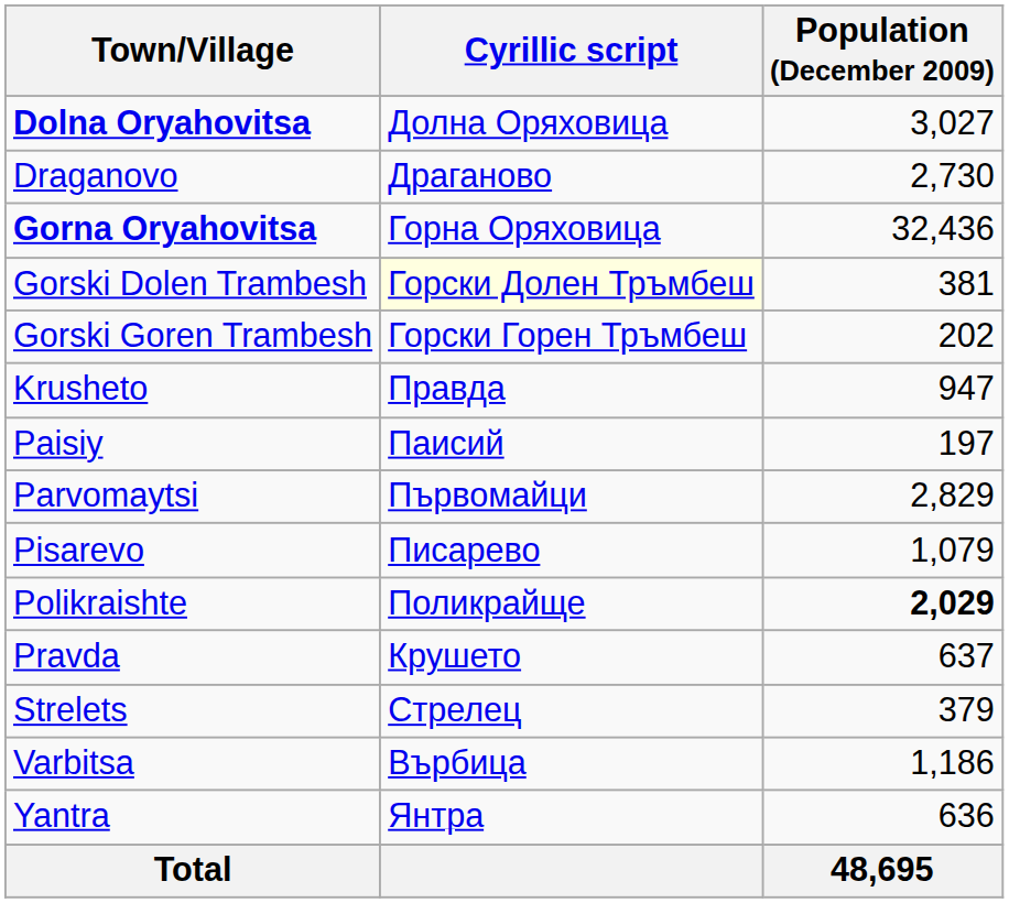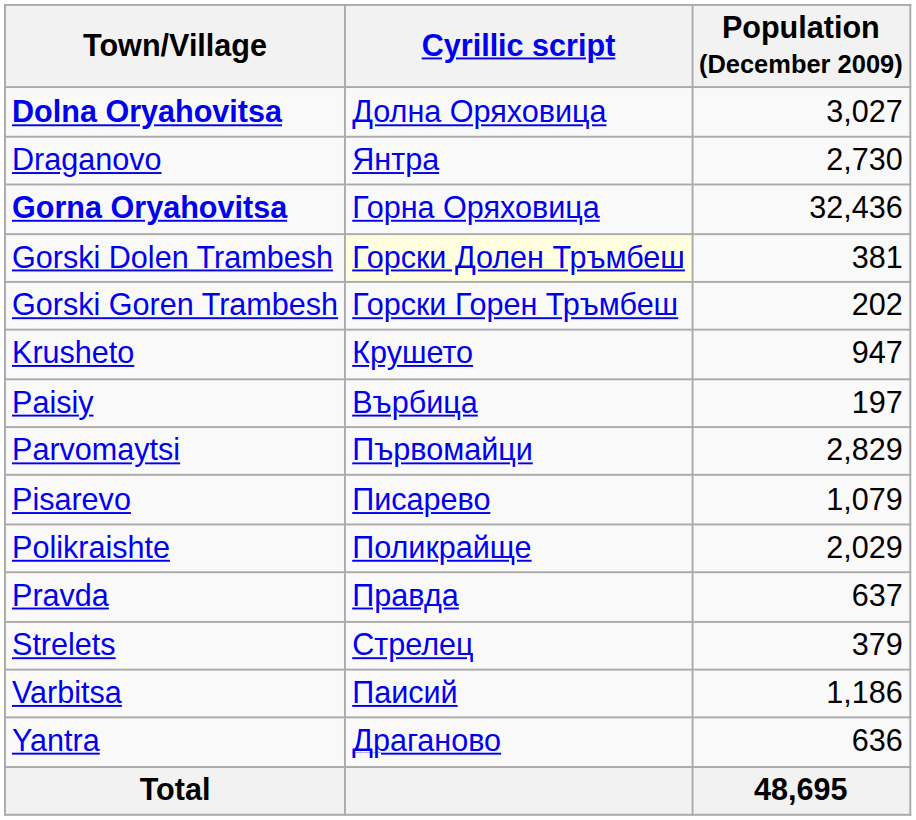 <table class="wikitable sortable">
 <tr>
 <th>Town/Village</th>
 <th><a href='#'>Cyrillic script</a></th>
 <th>Population<br><small>(December 2009)</small></th>
 </tr>
 <tr>
 <td><strong><a href='#'>Dolna Oryahovitsa</a></strong></td>
 <td><a href='#'>Долна Оряховица</a></td>
 <td align="right">3,027</td>
 </tr>
 <tr>
 <td><a href='#'>Draganovo</a></td>
-<td><a href='#'>Драганово</a></td>
+<td><a href='#'>Янтра</a></td>
 <td align="right">2,730</td>
 </tr>
 <tr>
 <td><strong><a href='#'>Gorna Oryahovitsa</a></strong></td>
 <td><a href='#'>Горна Оряховица</a></td>
 <td align="right">32,436</td>
 </tr>
 <tr>
 <td><a href='#'>Gorski Dolen Trambesh</a></td>
 <td style="background: lightyellow;"><a href='#'>Горски Долен Тръмбеш</a></td>
 <td align="right">381</td>
 </tr>
 <tr>
 <td><a href='#'>Gorski Goren Trambesh</a></td>
 <td><a href='#'>Горски Горен Тръмбеш</a></td>
 <td align="right">202</td>
 </tr>
 <tr>
 <td><a href='#'>Krusheto</a></td>
-<td><a href='#'>Правда</a></td>
+<td><a href='#'>Крушето</a></td>
 <td align="right">947</td>
 </tr>
 <tr>
 <td><a href='#'>Paisiy</a></td>
-<td><a href='#'>Паисий</a></td>
+<td><a href='#'>Върбица</a></td>
 <td align="right">197</td>
 </tr>
 <tr>
 <td><a href='#'>Parvomaytsi</a></td>
 <td><a href='#'>Първомайци</a></td>
 <td align="right">2,829</td>
 </tr>
 <tr>
 <td><a href='#'>Pisarevo</a></td>
 <td><a href='#'>Писарево</a></td>
 <td align="right">1,079</td>
 </tr>
 <tr>
 <td><a href='#'>Polikraishte</a> </td>
 <td><a href='#'>Поликрайще</a></td>
-<td align="right"><strong>2,029</strong></td>
+<td align="right">2,029</td>
 </tr>
 <tr>
 <td><a href='#'>Pravda</a></td>
-<td><a href='#'>Крушето</a></td>
+<td><a href='#'>Правда</a></td>
 <td align="right">637</td>
 </tr>
 <tr>
 <td><a href='#'>Strelets</a></td>
 <td><a href='#'>Стрелец</a></td>
 <td align="right">379</td>
 </tr>
 <tr>
 <td><a href='#'>Varbitsa</a></td>
-<td><a href='#'>Върбица</a></td>
+<td><a href='#'>Паисий</a></td>
 <td align="right">1,186</td>
 </tr>
 <tr>
 <td><a href='#'>Yantra</a></td>
-<td><a href='#'>Янтра</a></td>
+<td><a href='#'>Драганово</a></td>
 <td align="right">636</td>
 </tr>
 <tr>
 <th>Total</th>
 <th></th>
 <th align="center">48,695</th>
 </tr>
 </table>
